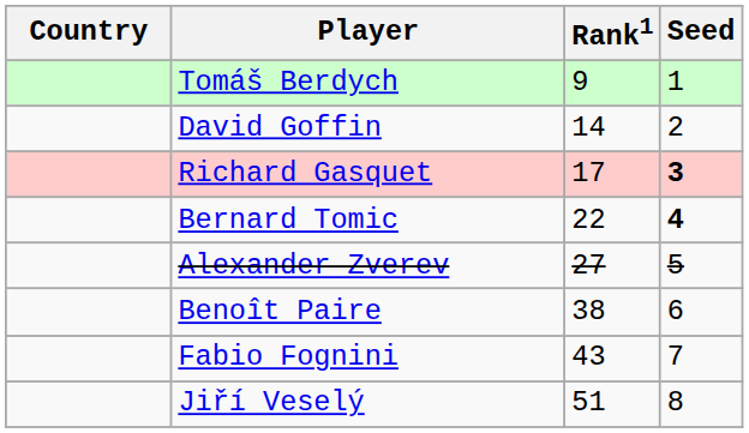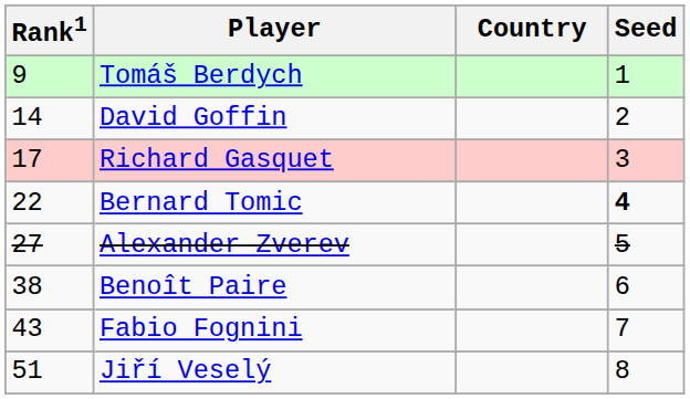 <table class="sortable wikitable">
 <tr>
+<th>Rank<sup>1</sup></th>
+<th style="width:175px;">Player</th>
 <th style="width:70px;">Country</th>
-<th style="width:175px;">Player</th>
-<th>Rank<sup>1</sup></th>
 <th>Seed</th>
 </tr>
 <tr style="background:#cfc;">
+<td>9</td>
+<td><a href='#'>Tomáš Berdych</a></td>
 <td></td>
-<td><a href='#'>Tomáš Berdych</a></td>
-<td>9</td>
 <td>1</td>
 </tr>
 <tr>
+<td>14</td>
+<td><a href='#'>David Goffin</a></td>
 <td></td>
-<td><a href='#'>David Goffin</a></td>
-<td>14</td>
 <td>2</td>
 </tr>
 <tr style="background:#fcc;">
+<td>17</td>
+<td><a href='#'>Richard Gasquet</a></td>
 <td></td>
-<td><a href='#'>Richard Gasquet</a></td>
-<td>17</td>
-<td><strong>3</strong></td>
+<td>3</td>
 </tr>
 <tr>
+<td>22</td>
+<td><a href='#'>Bernard Tomic</a></td>
 <td></td>
-<td><a href='#'>Bernard Tomic</a></td>
-<td>22</td>
 <td><strong>4</strong></td>
 </tr>
 <tr>
+<td><s>27</s></td>
+<td><s><a href='#'>Alexander Zverev</a></s></td>
 <td><s></s></td>
-<td><s><a href='#'>Alexander Zverev</a></s></td>
-<td><s>27</s></td>
 <td><s>5</s></td>
 </tr>
 <tr>
+<td>38</td>
+<td><a href='#'>Benoît Paire</a></td>
 <td></td>
-<td><a href='#'>Benoît Paire</a></td>
-<td>38</td>
 <td>6</td>
 </tr>
 <tr>
+<td>43</td>
+<td><a href='#'>Fabio Fognini</a></td>
 <td></td>
-<td><a href='#'>Fabio Fognini</a></td>
-<td>43</td>
 <td>7</td>
 </tr>
 <tr>
+<td>51</td>
+<td><a href='#'>Jiří Veselý</a></td>
 <td></td>
-<td><a href='#'>Jiří Veselý</a></td>
-<td>51</td>
 <td>8</td>
 </tr>
 </table>
